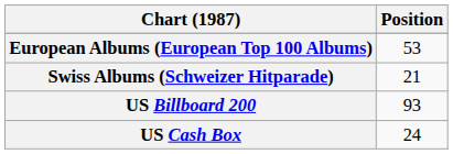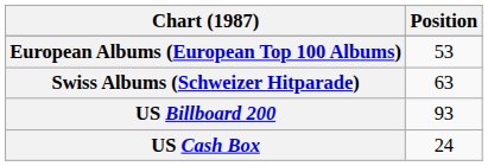 <table class="wikitable plainrowheaders" style="text-align:center">
 <tr>
 <th>Chart (1987)</th>
 <th>Position</th>
 </tr>
 <tr>
 </tr>
 <tr>
 <th scope="row">European Albums (<a href='#'>European Top 100 Albums</a>)</th>
 <td>53</td>
 </tr>
 <tr>
 <th scope="row">Swiss Albums (<a href='#'>Schweizer Hitparade</a>)</th>
-<td>21</td>
+<td>63</td>
 </tr>
 <tr>
 <th scope="row">US <em><a href='#'>Billboard 200</a></em></th>
 <td>93</td>
 </tr>
 <tr>
 <th scope="row">US <em><a href='#'>Cash Box</a></em></th>
 <td>24</td>
 </tr>
 </table>
